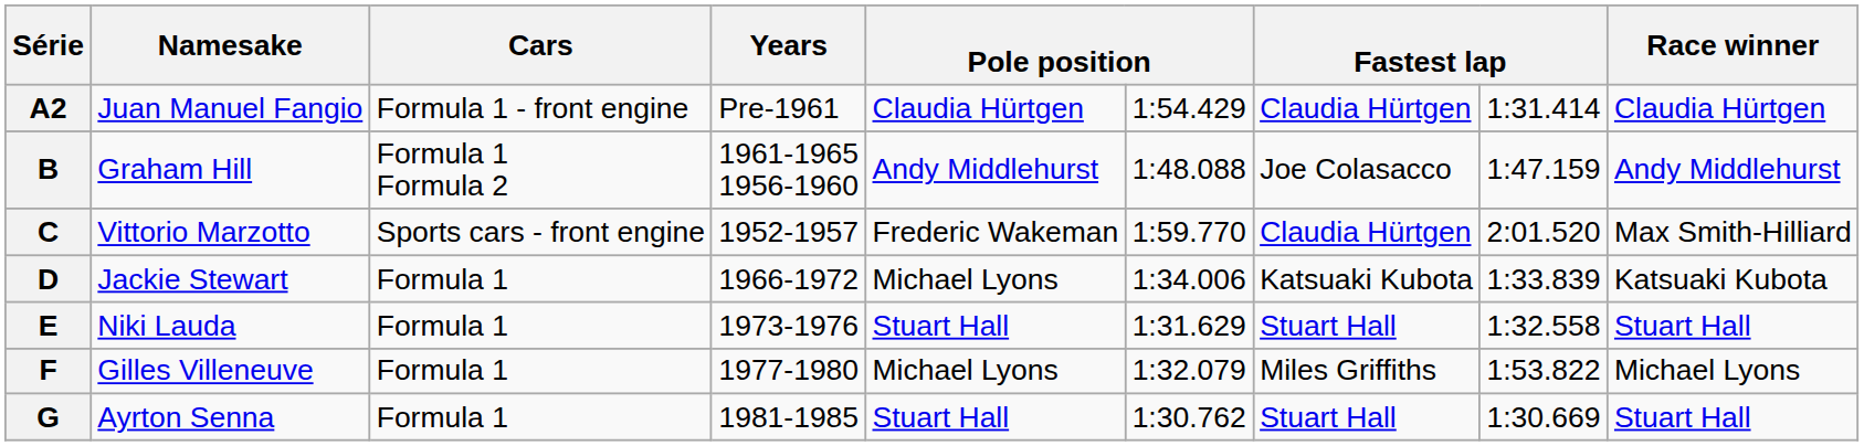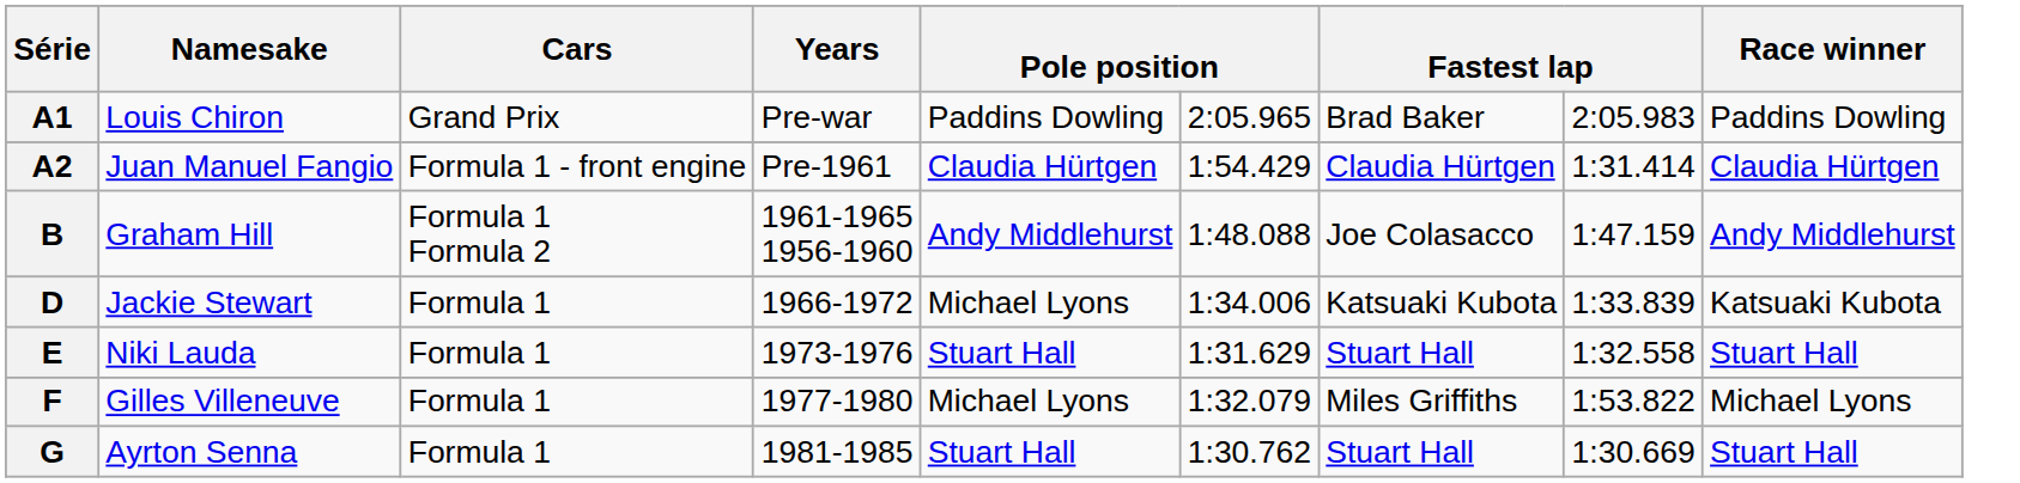 <table class="wikitable" style="font-size:90%">
 <tr>
 <th>Série</th>
 <th>Namesake</th>
 <th>Cars</th>
 <th>Years</th>
 <th colspan=2><br>Pole position</th>
 <th colspan=2><br>Fastest lap</th>
 <th>Race winner</th>
+</tr>
+<tr>
+<th>A1</th>
+<td><a href='#'>Louis Chiron</a></td>
+<td>Grand Prix</td>
+<td>Pre-war</td>
+<td align=left> Paddins Dowling</td>
+<td>2:05.965</td>
+<td align=left> Brad Baker</td>
+<td>2:05.983</td>
+<td align=left> Paddins Dowling</td>
 </tr>
 <tr>
 <th>A2</th>
 <td><a href='#'>Juan Manuel Fangio</a></td>
 <td>Formula 1 - front engine</td>
 <td>Pre-1961</td>
 <td align=left> <a href='#'>Claudia Hürtgen</a></td>
 <td>1:54.429</td>
 <td align=left> <a href='#'>Claudia Hürtgen</a></td>
 <td>1:31.414</td>
 <td align=left> <a href='#'>Claudia Hürtgen</a></td>
 </tr>
 <tr>
 <th>B</th>
 <td><a href='#'>Graham Hill</a></td>
 <td>Formula 1<br>Formula 2</td>
 <td>1961-1965<br>1956-1960</td>
 <td align=left> <a href='#'>Andy Middlehurst</a></td>
 <td>1:48.088</td>
 <td align=left> Joe Colasacco</td>
 <td>1:47.159</td>
 <td align=left> <a href='#'>Andy Middlehurst</a></td>
-</tr>
-<tr>
-<th>C</th>
-<td><a href='#'>Vittorio Marzotto</a></td>
-<td>Sports cars - front engine</td>
-<td>1952-1957</td>
-<td align=left> Frederic Wakeman</td>
-<td>1:59.770</td>
-<td align=left> <a href='#'>Claudia Hürtgen</a></td>
-<td>2:01.520</td>
-<td align=left> Max Smith-Hilliard</td>
 </tr>
 <tr>
 <th>D</th>
 <td><a href='#'>Jackie Stewart</a></td>
 <td>Formula 1</td>
 <td>1966-1972</td>
 <td align=left> Michael Lyons</td>
 <td>1:34.006</td>
 <td align=left> Katsuaki Kubota</td>
 <td>1:33.839</td>
 <td align=left> Katsuaki Kubota</td>
 </tr>
 <tr>
 <th>E</th>
 <td><a href='#'>Niki Lauda</a></td>
 <td>Formula 1</td>
 <td>1973-1976</td>
 <td align=left> <a href='#'>Stuart Hall</a></td>
 <td>1:31.629</td>
 <td align=left> <a href='#'>Stuart Hall</a></td>
 <td>1:32.558</td>
 <td align=left> <a href='#'>Stuart Hall</a></td>
 </tr>
 <tr>
 <th>F</th>
 <td><a href='#'>Gilles Villeneuve</a></td>
 <td>Formula 1</td>
 <td>1977-1980</td>
 <td align=left> Michael Lyons</td>
 <td>1:32.079</td>
 <td align=left> Miles Griffiths</td>
 <td>1:53.822</td>
 <td align=left> Michael Lyons</td>
 </tr>
 <tr>
 <th>G</th>
 <td><a href='#'>Ayrton Senna</a></td>
 <td>Formula 1</td>
 <td>1981-1985</td>
 <td align=left> <a href='#'>Stuart Hall</a></td>
 <td>1:30.762</td>
 <td align=left> <a href='#'>Stuart Hall</a></td>
 <td>1:30.669</td>
 <td align=left> <a href='#'>Stuart Hall</a></td>
 </tr>
 </table>
